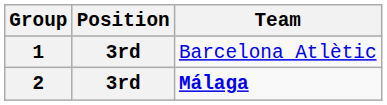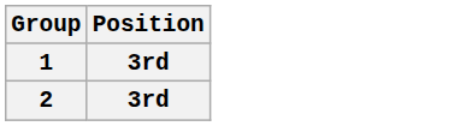 <table class="wikitable">
 <tr>
 <th>Group</th>
 <th>Position</th>
-<th>Team</th>
 </tr>
 <tr>
 <th>1</th>
 <th>3rd</th>
-<td><a href='#'>Barcelona Atlètic</a></td>
 </tr>
 <tr>
 <th>2</th>
 <th>3rd</th>
-<td><strong><a href='#'>Málaga</a></strong></td>
 </tr>
 </table>
